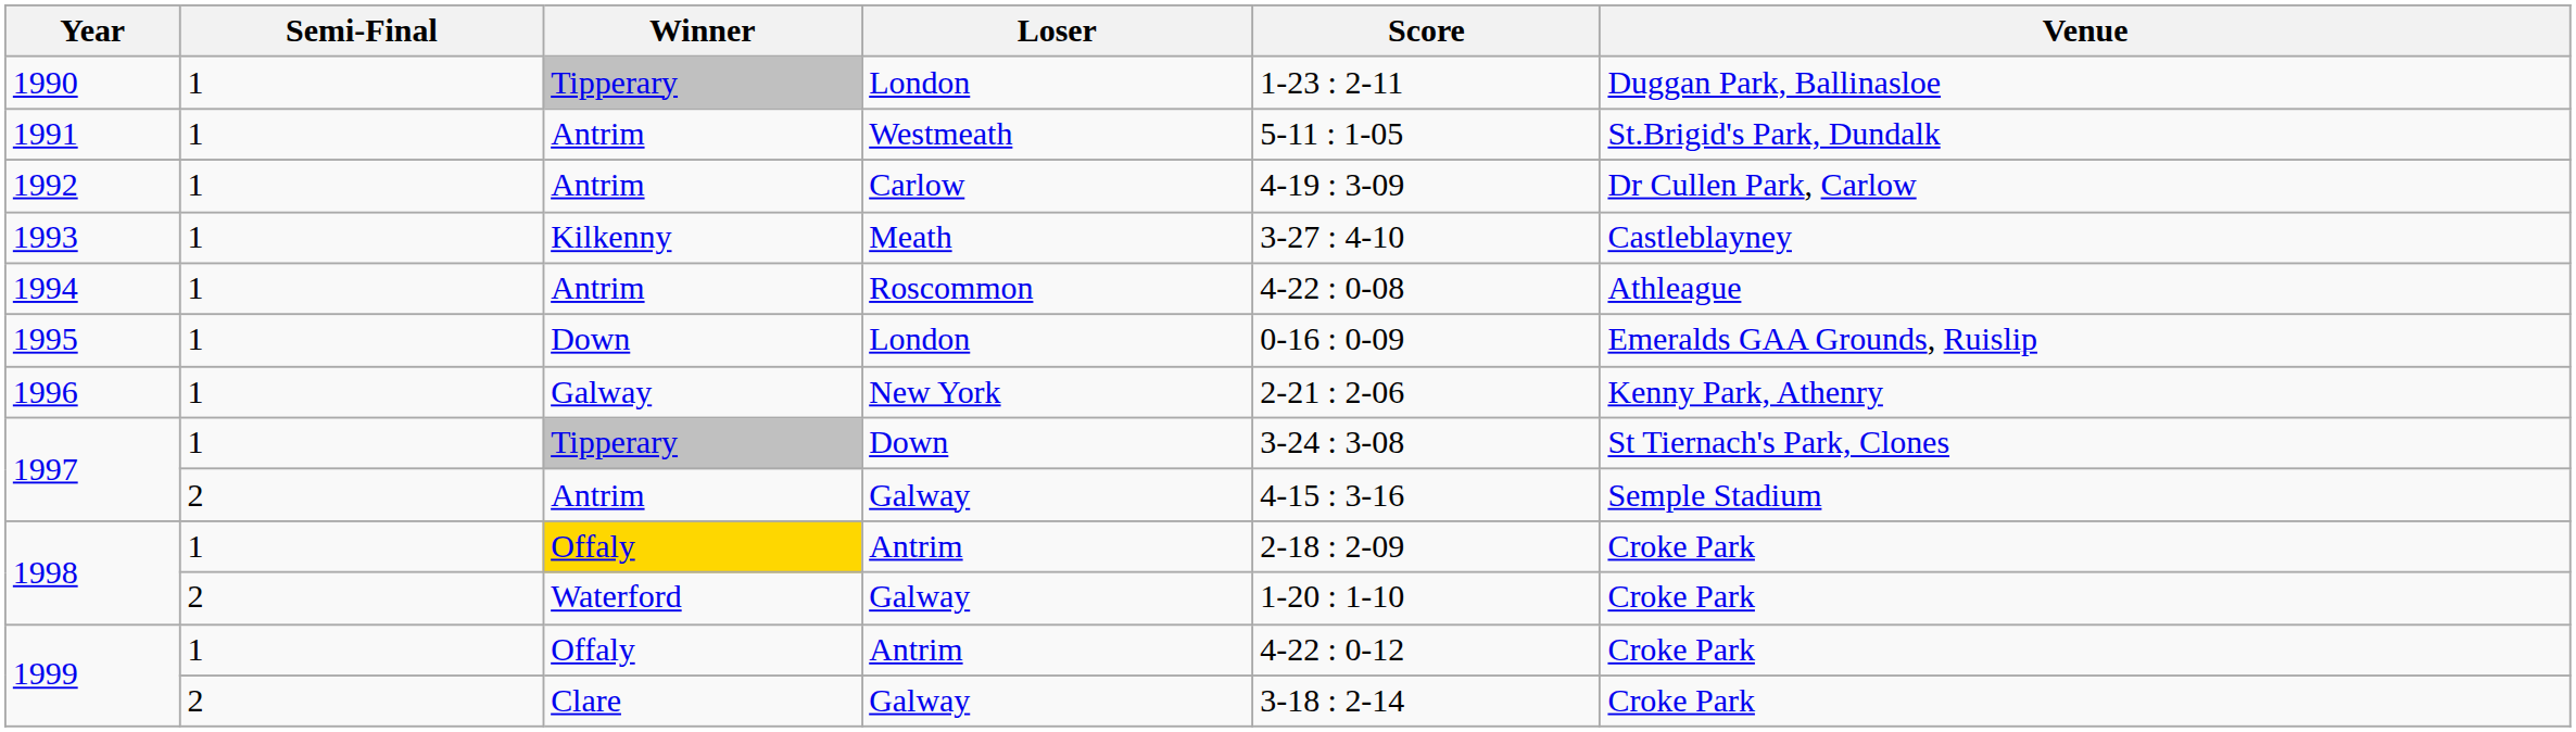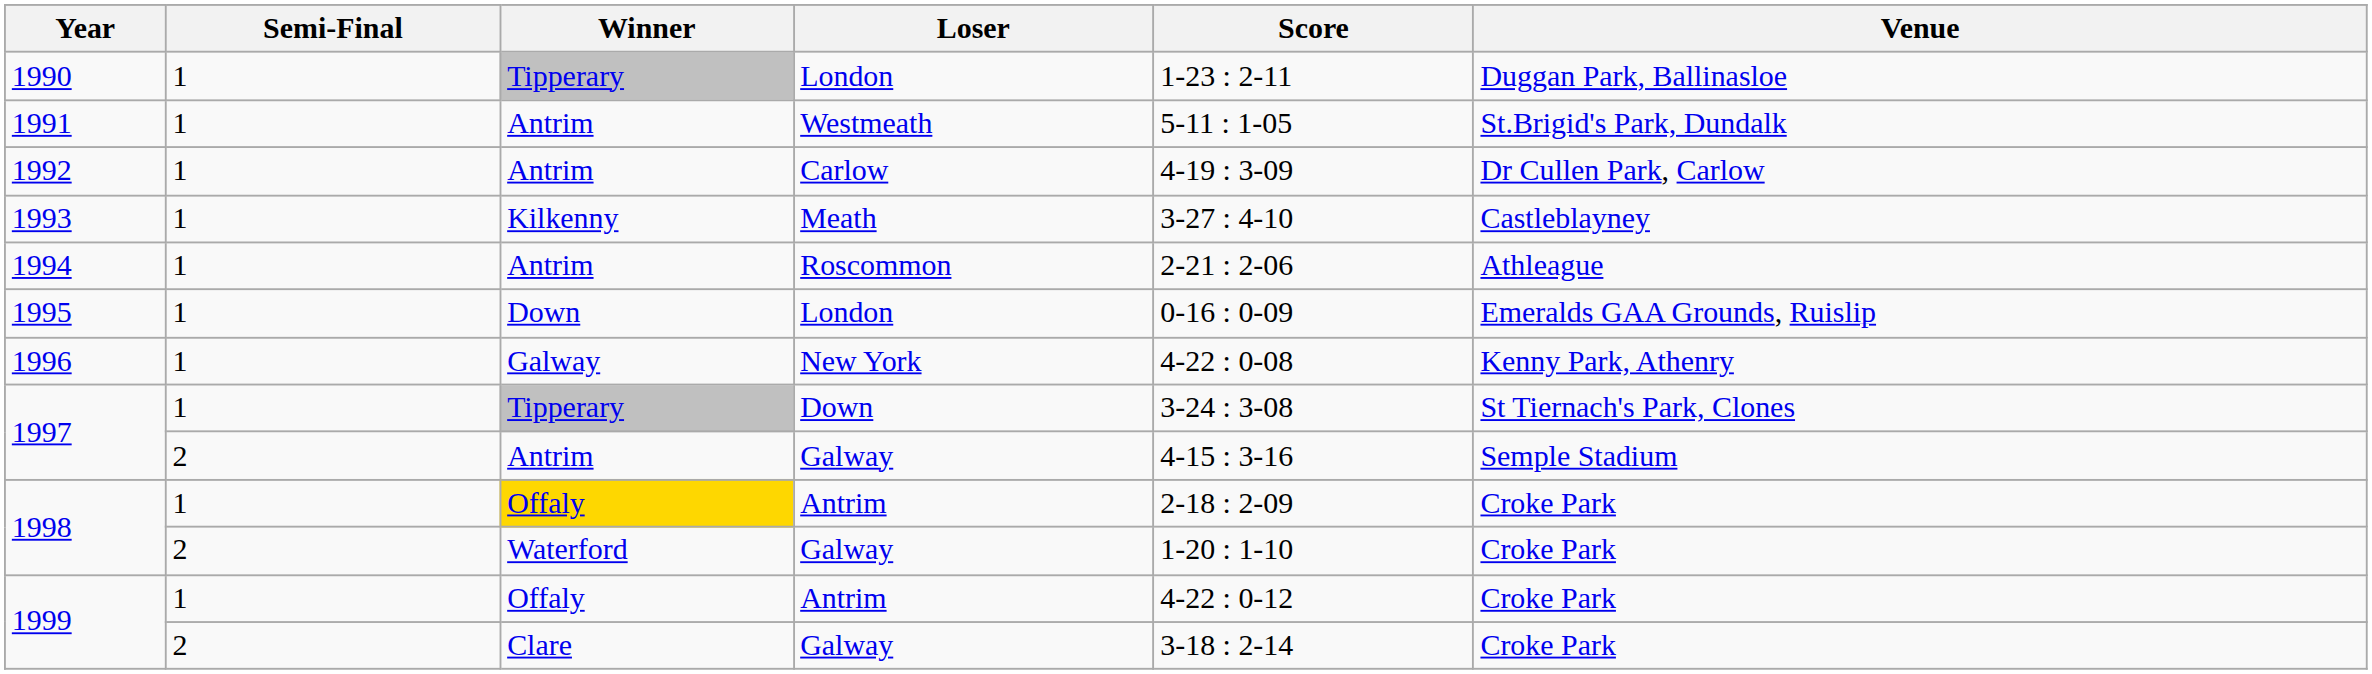 <table class="wikitable" width=100%>
 <tr>
 <th>Year</th>
 <th>Semi-Final</th>
 <th>Winner</th>
 <th>Loser</th>
 <th>Score</th>
 <th>Venue</th>
 </tr>
 <tr>
 <td rowspan=1><a href='#'>1990</a></td>
 <td>1</td>
 <td style="background-color:#C0C0C0"><a href='#'>Tipperary</a></td>
 <td><a href='#'>London</a></td>
 <td>1-23 : 2-11</td>
 <td><a href='#'>Duggan Park, Ballinasloe</a></td>
 </tr>
 <tr>
 <td rowspan=1><a href='#'>1991</a></td>
 <td>1</td>
 <td><a href='#'>Antrim</a></td>
 <td><a href='#'>Westmeath</a></td>
 <td>5-11 : 1-05</td>
 <td><a href='#'>St.Brigid's Park, Dundalk</a></td>
 </tr>
 <tr>
 <td rowspan=1><a href='#'>1992</a></td>
 <td>1</td>
 <td><a href='#'>Antrim</a></td>
 <td><a href='#'>Carlow</a></td>
 <td>4-19 : 3-09</td>
 <td><a href='#'>Dr Cullen Park</a>, <a href='#'>Carlow</a></td>
 </tr>
 <tr>
 <td rowspan=1><a href='#'>1993</a></td>
 <td>1</td>
 <td><a href='#'>Kilkenny</a></td>
 <td><a href='#'>Meath</a></td>
 <td>3-27 : 4-10</td>
 <td><a href='#'>Castleblayney</a></td>
 </tr>
 <tr>
 <td rowspan=1><a href='#'>1994</a></td>
 <td>1</td>
 <td><a href='#'>Antrim</a></td>
 <td><a href='#'>Roscommon</a></td>
-<td>4-22 : 0-08</td>
+<td>2-21 : 2-06</td>
 <td><a href='#'>Athleague</a></td>
 </tr>
 <tr>
 <td rowspan=1><a href='#'>1995</a></td>
 <td>1</td>
 <td><a href='#'>Down</a></td>
 <td><a href='#'>London</a></td>
 <td>0-16 : 0-09</td>
 <td><a href='#'>Emeralds GAA Grounds</a>, <a href='#'>Ruislip</a></td>
 </tr>
 <tr>
 <td rowspan=1><a href='#'>1996</a></td>
 <td>1</td>
 <td><a href='#'>Galway</a></td>
 <td><a href='#'>New York</a></td>
-<td>2-21 : 2-06</td>
+<td>4-22 : 0-08</td>
 <td><a href='#'>Kenny Park, Athenry</a></td>
 </tr>
 <tr>
 <td rowspan=2><a href='#'>1997</a></td>
 <td>1</td>
 <td style="background-color:#C0C0C0"><a href='#'>Tipperary</a></td>
 <td><a href='#'>Down</a></td>
 <td>3-24 : 3-08</td>
 <td><a href='#'>St Tiernach's Park, Clones</a></td>
 </tr>
 <tr>
 <td>2</td>
 <td><a href='#'>Antrim</a></td>
 <td><a href='#'>Galway</a></td>
 <td>4-15 : 3-16</td>
 <td><a href='#'>Semple Stadium</a></td>
 </tr>
 <tr>
 <td rowspan=2><a href='#'>1998</a></td>
 <td>1</td>
 <td style="background-color:#FED700"><a href='#'>Offaly</a></td>
 <td><a href='#'>Antrim</a></td>
 <td>2-18 : 2-09</td>
 <td><a href='#'>Croke Park</a></td>
 </tr>
 <tr>
 <td>2</td>
 <td><a href='#'>Waterford</a></td>
 <td><a href='#'>Galway</a></td>
 <td>1-20 : 1-10</td>
 <td><a href='#'>Croke Park</a></td>
 </tr>
 <tr>
 <td rowspan=2><a href='#'>1999</a></td>
 <td>1</td>
 <td><a href='#'>Offaly</a></td>
 <td><a href='#'>Antrim</a></td>
 <td>4-22 : 0-12</td>
 <td><a href='#'>Croke Park</a></td>
 </tr>
 <tr>
 <td>2</td>
 <td><a href='#'>Clare</a></td>
 <td><a href='#'>Galway</a></td>
 <td>3-18 : 2-14</td>
 <td><a href='#'>Croke Park</a></td>
 </tr>
 </table>
